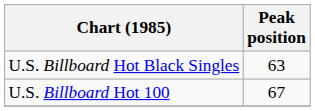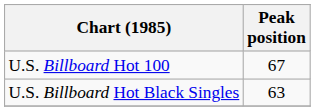 <table class="wikitable sortable">
 <tr>
 <th>Chart (1985)</th>
 <th>Peak<br>position</th>
 </tr>
 <tr>
+<td>U.S. <a href='#'><em>Billboard</em> Hot 100</a></td>
+<td align="center">67</td>
+</tr>
+<tr>
 <td>U.S. <em>Billboard</em> <a href='#'>Hot Black Singles</a></td>
 <td align="center">63</td>
 </tr>
 <tr>
-<td>U.S. <a href='#'><em>Billboard</em> Hot 100</a></td>
-<td align="center">67</td>
-</tr>
-<tr>
 </tr>
 </table>
